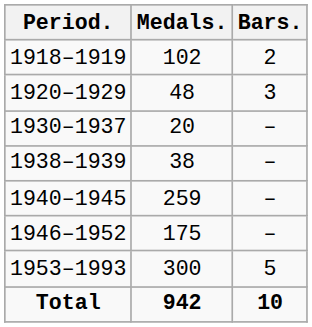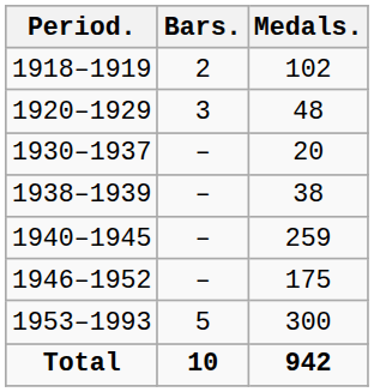 <table class="wikitable" border="1">
 <tr>
 <th>Period.</th>
+<th>Bars.</th>
 <th>Medals.</th>
-<th>Bars.</th>
 </tr>
 <tr>
 <td align=center>1918–1919</td>
+<td align=center>2</td>
 <td align=center>102</td>
-<td align=center>2</td>
 </tr>
 <tr>
 <td align=center>1920–1929</td>
+<td align=center>3</td>
 <td align=center>48</td>
-<td align=center>3</td>
 </tr>
 <tr>
 <td align=center>1930–1937</td>
+<td align=center>–</td>
 <td align=center>20 </td>
-<td align=center>–</td>
 </tr>
 <tr>
 <td align=center>1938–1939</td>
+<td align=center>–</td>
 <td align=center>38</td>
-<td align=center>–</td>
 </tr>
 <tr>
 <td align=center>1940–1945</td>
+<td align=center>–</td>
 <td align=center>259</td>
-<td align=center>–</td>
 </tr>
 <tr>
 <td align=center>1946–1952</td>
+<td align=center>–</td>
 <td align=center>175</td>
-<td align=center>–</td>
 </tr>
 <tr>
 <td align=center>1953–1993</td>
+<td align=center>5 </td>
 <td align=center>300 </td>
-<td align=center>5 </td>
 </tr>
 <tr>
 <td align=center><strong>Total</strong></td>
+<td align=center><strong>10</strong></td>
 <td align=center><strong>942</strong></td>
-<td align=center><strong>10</strong></td>
 </tr>
 </table>
